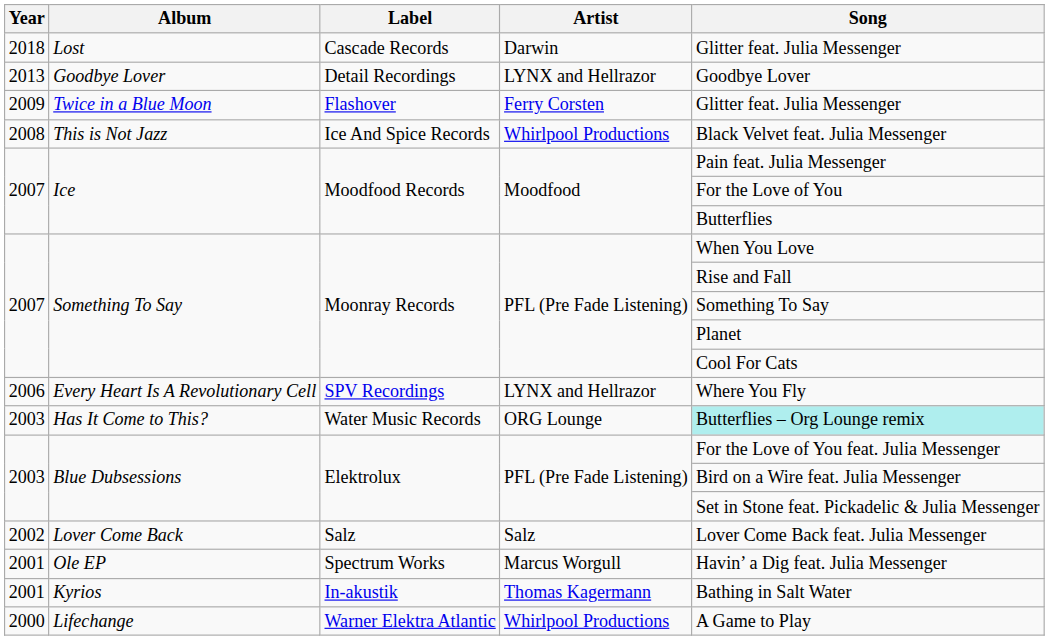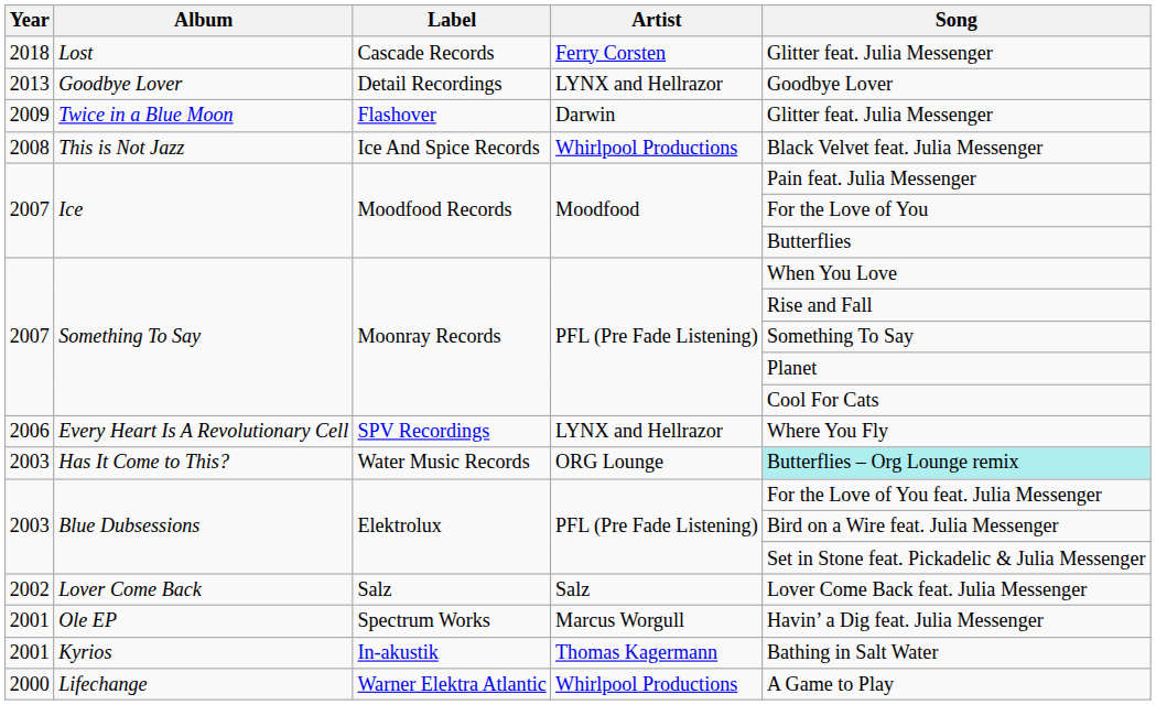 <table class="wikitable">
 <tr>
 <th>Year</th>
 <th>Album</th>
 <th>Label</th>
 <th>Artist</th>
 <th>Song</th>
 </tr>
 <tr>
 <td>2018</td>
 <td><em>Lost</em></td>
 <td>Cascade Records</td>
-<td>Darwin</td>
+<td><a href='#'>Ferry Corsten</a></td>
 <td>Glitter feat. Julia Messenger</td>
 </tr>
 <tr>
 <td>2013</td>
 <td><em>Goodbye Lover</em></td>
 <td>Detail Recordings</td>
 <td>LYNX and Hellrazor</td>
 <td>Goodbye Lover</td>
 </tr>
 <tr>
 <td>2009</td>
 <td><em><a href='#'>Twice in a Blue Moon</a></em></td>
 <td><a href='#'>Flashover</a></td>
-<td><a href='#'>Ferry Corsten</a></td>
+<td>Darwin</td>
 <td>Glitter feat. Julia Messenger</td>
 </tr>
 <tr>
 <td>2008</td>
 <td><em>This is Not Jazz</em></td>
 <td>Ice And Spice Records</td>
 <td><a href='#'>Whirlpool Productions</a></td>
 <td>Black Velvet feat. Julia Messenger</td>
 </tr>
 <tr>
 <td rowspan="3">2007</td>
 <td rowspan="3"><em>Ice</em></td>
 <td rowspan="3">Moodfood Records</td>
 <td rowspan="3">Moodfood</td>
 <td>Pain feat. Julia Messenger</td>
 </tr>
 <tr>
 <td>For the Love of You</td>
 </tr>
 <tr>
 <td>Butterflies</td>
 </tr>
 <tr>
 <td rowspan="5">2007</td>
 <td rowspan="5"><em>Something To Say</em></td>
 <td rowspan="5">Moonray Records</td>
 <td rowspan="5">PFL (Pre Fade Listening)</td>
 <td>When You Love</td>
 </tr>
 <tr>
 <td>Rise and Fall</td>
 </tr>
 <tr>
 <td>Something To Say</td>
 </tr>
 <tr>
 <td>Planet</td>
 </tr>
 <tr>
 <td>Cool For Cats</td>
 </tr>
 <tr>
 <td>2006</td>
 <td><em>Every Heart Is A Revolutionary Cell</em></td>
 <td><a href='#'>SPV Recordings</a></td>
 <td>LYNX and Hellrazor</td>
 <td>Where You Fly</td>
 </tr>
 <tr>
 <td>2003</td>
 <td><em>Has It Come to This?</em></td>
 <td>Water Music Records</td>
 <td>ORG Lounge</td>
 <td style="background: paleturquoise;">Butterflies – Org Lounge remix</td>
 </tr>
 <tr>
 <td rowspan="3">2003</td>
 <td rowspan="3"><em>Blue Dubsessions</em></td>
 <td rowspan="3">Elektrolux</td>
 <td rowspan="3">PFL (Pre Fade Listening)</td>
 <td>For the Love of You feat. Julia Messenger</td>
 </tr>
 <tr>
 <td>Bird on a Wire feat. Julia Messenger</td>
 </tr>
 <tr>
 <td>Set in Stone feat. Pickadelic & Julia Messenger</td>
 </tr>
 <tr>
 <td>2002</td>
 <td><em>Lover Come Back</em></td>
 <td>Salz</td>
 <td>Salz</td>
 <td>Lover Come Back feat. Julia Messenger</td>
 </tr>
 <tr>
 <td>2001</td>
 <td><em>Ole EP</em></td>
 <td>Spectrum Works</td>
 <td>Marcus Worgull</td>
 <td>Havin’ a Dig feat. Julia Messenger</td>
 </tr>
 <tr>
 <td>2001</td>
 <td><em>Kyrios</em></td>
 <td><a href='#'>In-akustik</a></td>
 <td><a href='#'>Thomas Kagermann</a></td>
 <td>Bathing in Salt Water</td>
 </tr>
 <tr>
 <td>2000</td>
 <td><em>Lifechange</em></td>
 <td><a href='#'>Warner Elektra Atlantic</a></td>
 <td><a href='#'>Whirlpool Productions</a></td>
 <td>A Game to Play</td>
 </tr>
 </table>
